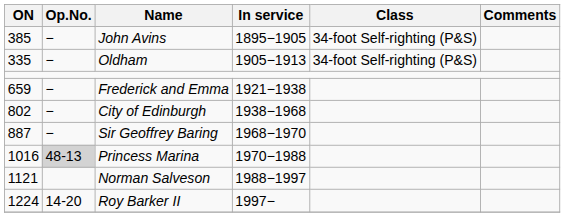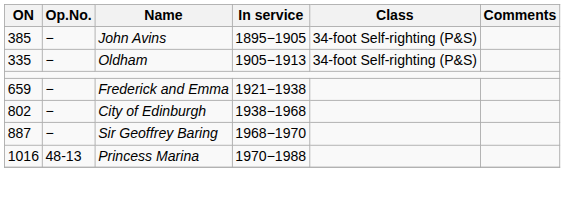 <table class="wikitable">
 <tr>
 <th>ON</th>
 <th>Op.No.</th>
 <th>Name</th>
 <th>In service</th>
 <th>Class</th>
 <th>Comments</th>
 </tr>
 <tr>
 <td>385</td>
 <td>−</td>
 <td><em>John Avins</em></td>
 <td>1895−1905</td>
 <td>34-foot Self-righting (P&S)</td>
 <td></td>
 </tr>
 <tr>
 <td>335</td>
 <td>−</td>
 <td><em>Oldham</em></td>
 <td>1905−1913</td>
 <td>34-foot Self-righting (P&S)</td>
 <td></td>
 </tr>
 <tr>
 <td colspan=6 style=" text-align: center;"></td>
 </tr>
 <tr>
 <td>659</td>
 <td>−</td>
 <td><em>Frederick and Emma</em></td>
 <td>1921−1938</td>
 <td></td>
 <td></td>
 </tr>
 <tr>
 <td>802</td>
 <td>−</td>
 <td><em>City of Edinburgh</em></td>
 <td>1938−1968</td>
 <td></td>
 <td></td>
 </tr>
 <tr>
 <td>887</td>
 <td>−</td>
 <td><em>Sir Geoffrey Baring</em></td>
 <td>1968−1970</td>
 <td></td>
 <td></td>
 </tr>
 <tr>
 <td>1016</td>
-<td style="background: lightgrey;">48-13</td>
+<td>48-13</td>
 <td><em>Princess Marina</em></td>
 <td>1970−1988</td>
 <td></td>
 <td></td>
 </tr>
 <tr>
-<td>1121</td>
-<td></td>
-<td><em>Norman Salveson</em></td>
-<td>1988−1997</td>
-<td></td>
-<td></td>
-</tr>
-<tr>
-<td>1224</td>
-<td>14-20</td>
-<td><em>Roy Barker II</em></td>
-<td>1997−</td>
-<td></td>
-<td></td>
-</tr>
-<tr>
 </tr>
 </table>
